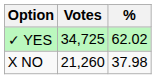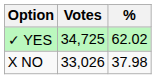 <table class="wikitable">
 <tr>
 <th>Option</th>
 <th>Votes</th>
 <th>%</th>
 </tr>
 <tr>
 <td style=background:#bbf8be>✓ YES</td>
 <td style=background:#bbf8be>34,725</td>
 <td style=background:#bbf8be>62.02</td>
 </tr>
 <tr>
 <td>X NO</td>
-<td>21,260</td>
+<td>33,026</td>
 <td>37.98</td>
 </tr>
 </table>
